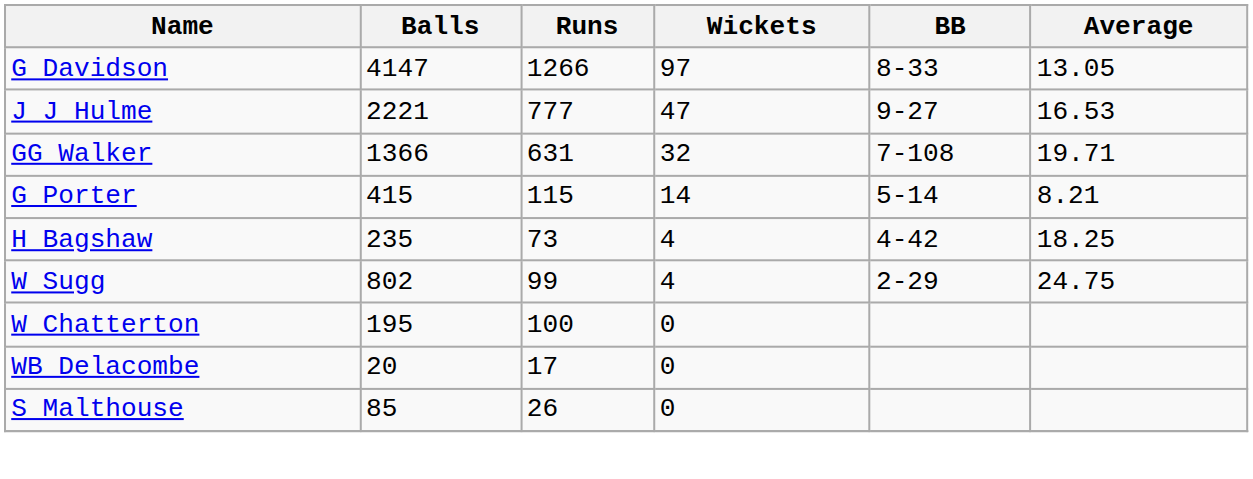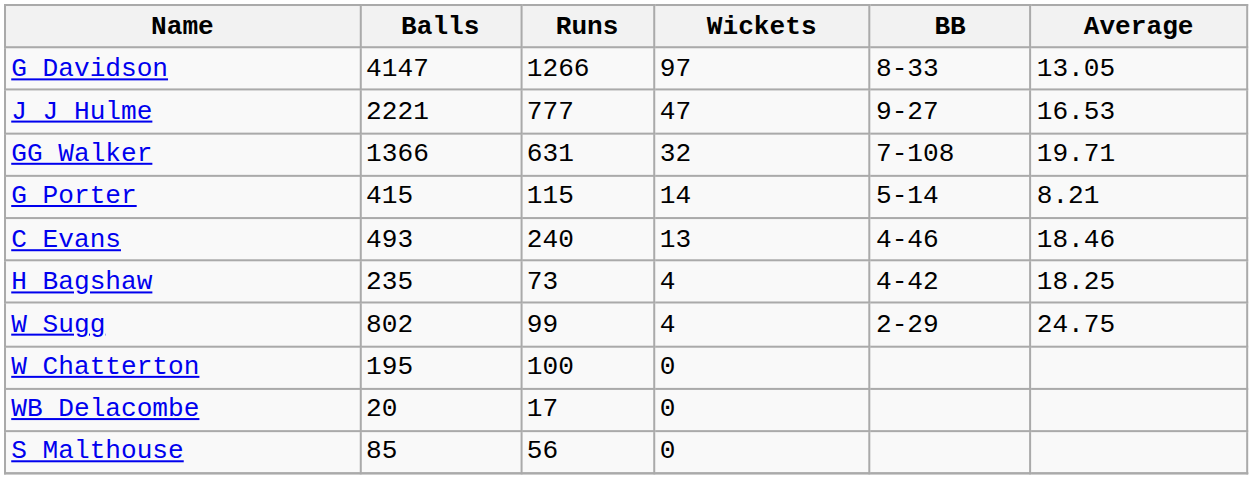 <table class="wikitable sortable" width="70%">
 <tr bgcolor="#efefef">
 <th>Name</th>
 <th>Balls</th>
 <th>Runs</th>
 <th>Wickets</th>
 <th>BB</th>
 <th>Average</th>
 </tr>
 <tr>
 <td><a href='#'>G Davidson</a></td>
 <td>4147</td>
 <td>1266</td>
 <td>97</td>
 <td>8-33</td>
 <td>13.05</td>
 </tr>
 <tr>
 <td><a href='#'>J J Hulme</a></td>
 <td>2221</td>
 <td>777</td>
 <td>47</td>
 <td>9-27</td>
 <td>16.53</td>
 </tr>
 <tr>
 <td><a href='#'>GG Walker</a></td>
 <td>1366</td>
 <td>631</td>
 <td>32</td>
 <td>7-108</td>
 <td>19.71</td>
 </tr>
 <tr>
 <td><a href='#'>G Porter</a></td>
 <td>415</td>
 <td>115</td>
 <td>14</td>
 <td>5-14</td>
 <td>8.21</td>
 </tr>
 <tr>
+<td><a href='#'>C Evans</a></td>
+<td>493</td>
+<td>240</td>
+<td>13</td>
+<td>4-46</td>
+<td>18.46</td>
+</tr>
+<tr>
 <td><a href='#'>H Bagshaw</a></td>
 <td>235</td>
 <td>73</td>
 <td>4</td>
 <td>4-42</td>
 <td>18.25</td>
 </tr>
 <tr>
 <td><a href='#'>W Sugg</a></td>
 <td>802</td>
 <td>99</td>
 <td>4</td>
 <td>2-29</td>
 <td>24.75</td>
 </tr>
 <tr>
 <td><a href='#'>W Chatterton</a></td>
 <td>195</td>
 <td>100</td>
 <td>0</td>
 <td></td>
 <td></td>
 </tr>
 <tr>
 <td><a href='#'>WB Delacombe</a></td>
 <td>20</td>
 <td>17</td>
 <td>0</td>
 <td></td>
 <td></td>
 </tr>
 <tr>
 <td><a href='#'>S Malthouse</a></td>
 <td>85</td>
-<td>26</td>
+<td>56</td>
 <td>0</td>
 <td></td>
 <td></td>
 </tr>
 <tr>
 </tr>
 </table>
